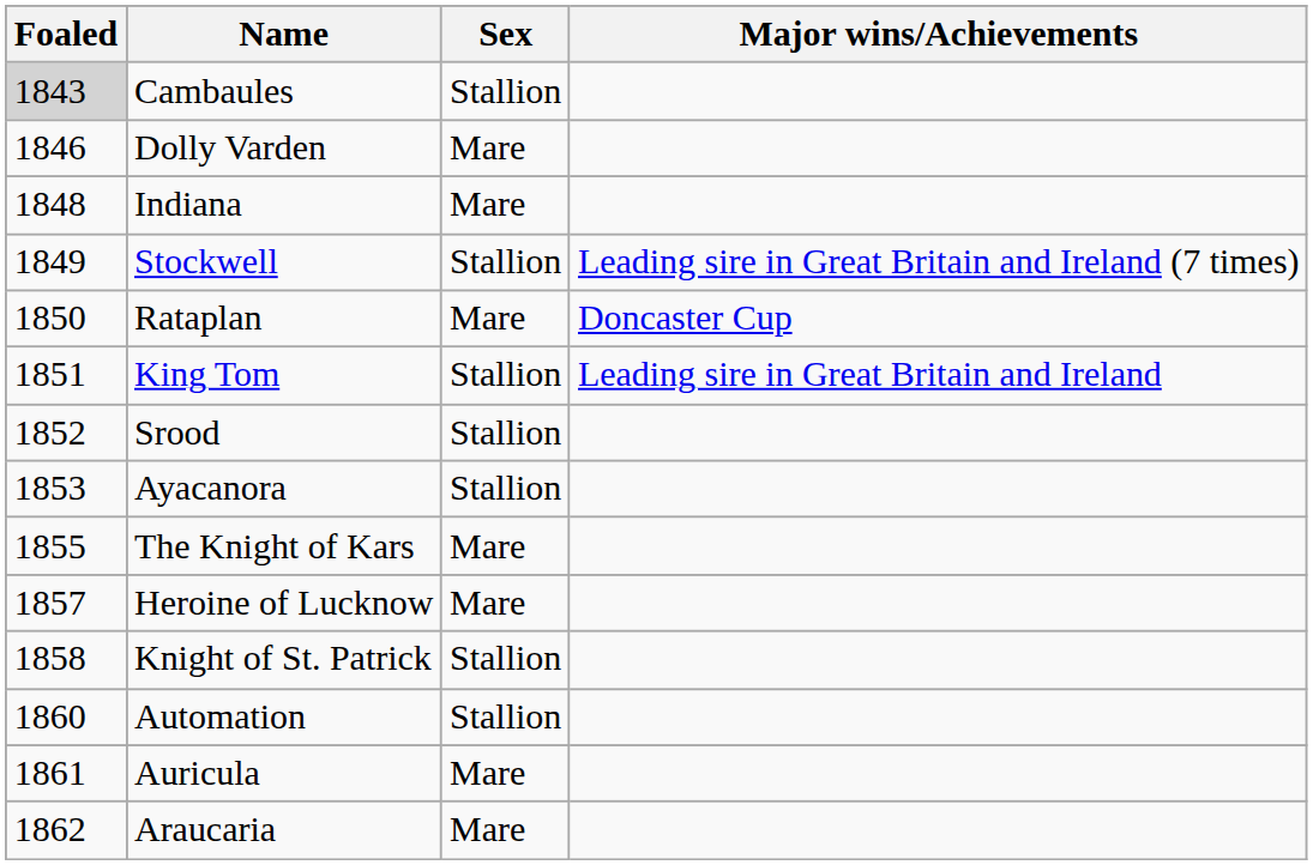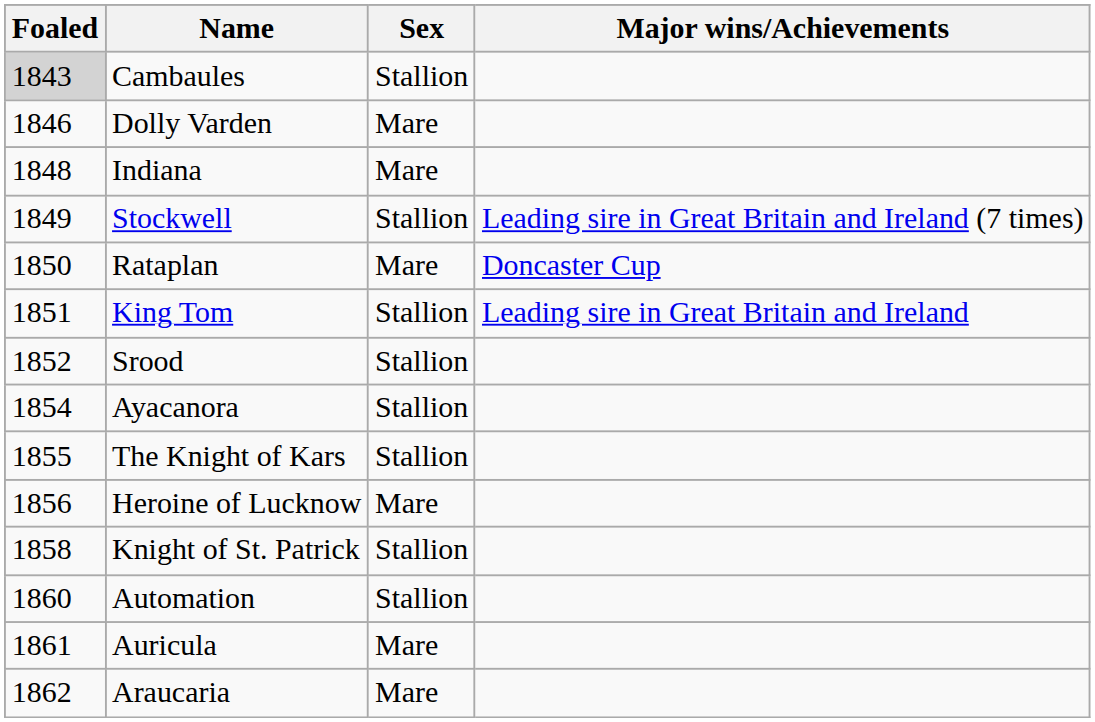 <table class="wikitable">
 <tr>
 <th>Foaled</th>
 <th>Name</th>
 <th>Sex</th>
 <th>Major wins/Achievements</th>
 </tr>
 <tr>
 <td style="background: lightgrey;">1843</td>
 <td>Cambaules</td>
 <td>Stallion</td>
 <td></td>
 </tr>
 <tr>
 <td>1846</td>
 <td>Dolly Varden</td>
 <td>Mare</td>
 <td></td>
 </tr>
 <tr>
 <td>1848</td>
 <td>Indiana</td>
 <td>Mare</td>
 <td></td>
 </tr>
 <tr>
 <td>1849</td>
 <td><a href='#'>Stockwell</a></td>
 <td>Stallion</td>
 <td><a href='#'>Leading sire in Great Britain and Ireland</a> (7 times)</td>
 </tr>
 <tr>
 <td>1850</td>
 <td>Rataplan</td>
 <td>Mare</td>
 <td><a href='#'>Doncaster Cup</a></td>
 </tr>
 <tr>
 <td>1851</td>
 <td><a href='#'>King Tom</a></td>
 <td>Stallion</td>
 <td><a href='#'>Leading sire in Great Britain and Ireland</a></td>
 </tr>
 <tr>
 <td>1852</td>
 <td>Srood</td>
 <td>Stallion</td>
 <td></td>
 </tr>
 <tr>
-<td>1853</td>
+<td>1854</td>
 <td>Ayacanora</td>
 <td>Stallion</td>
 <td></td>
 </tr>
 <tr>
 <td>1855</td>
 <td>The Knight of Kars</td>
-<td>Mare</td>
+<td>Stallion</td>
 <td></td>
 </tr>
 <tr>
-<td>1857</td>
+<td>1856</td>
 <td>Heroine of Lucknow</td>
 <td>Mare</td>
 <td></td>
 </tr>
 <tr>
 <td>1858</td>
 <td>Knight of St. Patrick</td>
 <td>Stallion</td>
 <td></td>
 </tr>
 <tr>
 <td>1860</td>
 <td>Automation</td>
 <td>Stallion</td>
 <td></td>
 </tr>
 <tr>
 <td>1861</td>
 <td>Auricula</td>
 <td>Mare</td>
 <td></td>
 </tr>
 <tr>
 <td>1862</td>
 <td>Araucaria</td>
 <td>Mare</td>
 <td></td>
 </tr>
 </table>
